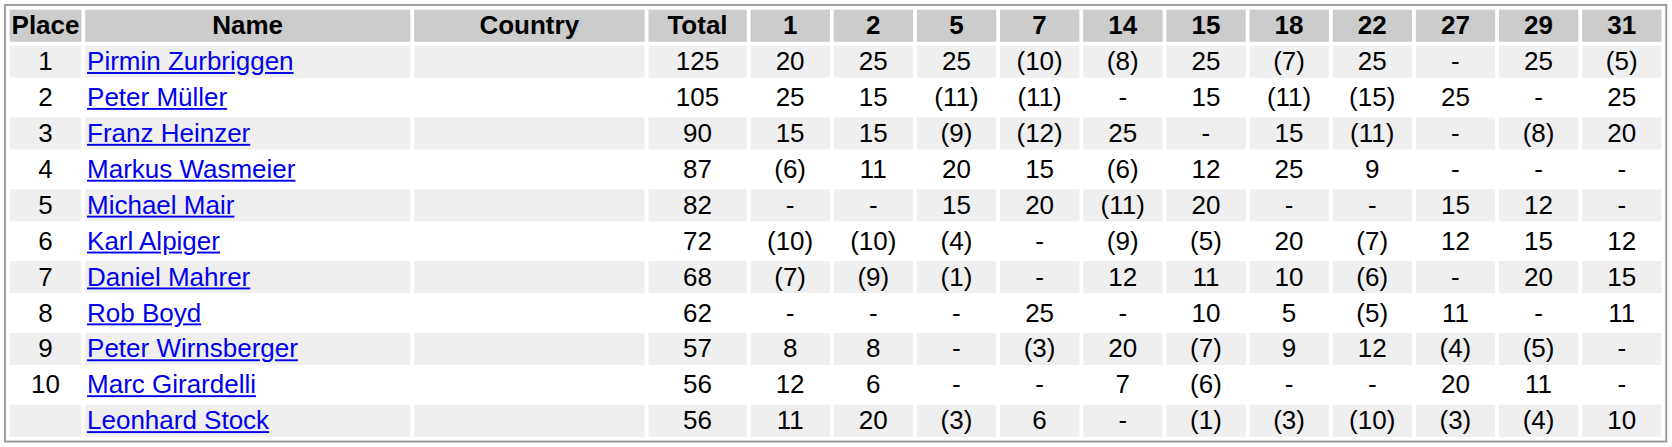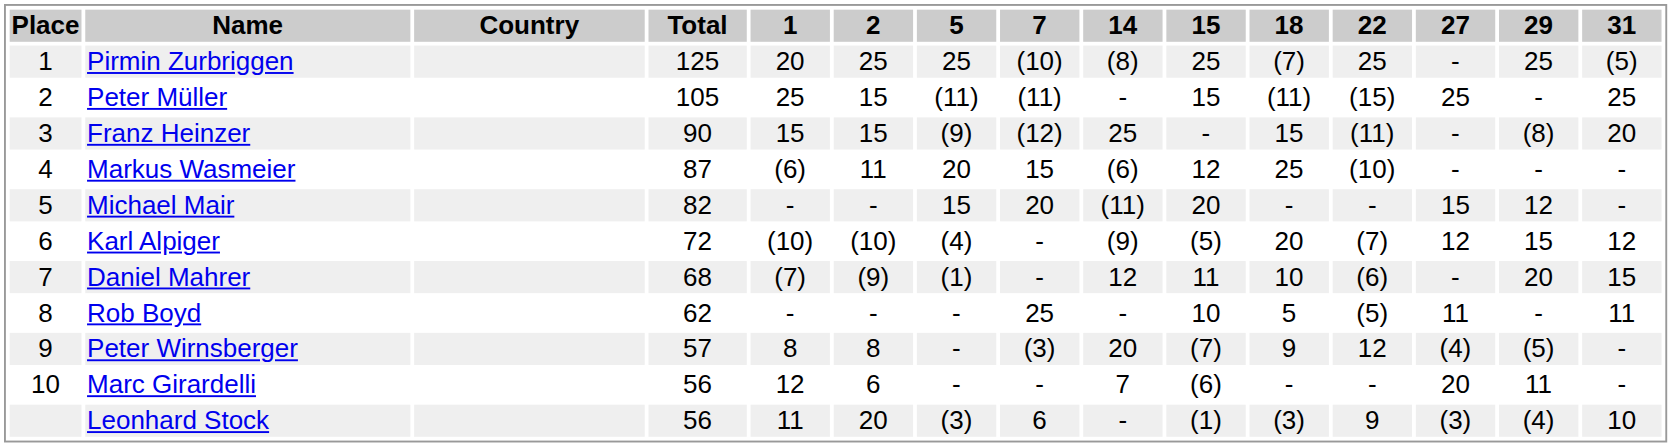 <table border="0" style="border: 1px solid #999; background-color:#FFFFFF; text-align:center; font-size:86%; line-height:15px;">
 <tr align="center" bgcolor="#CCCCCC">
 <th width=35>Place</th>
 <th width=170>Name</th>
 <th width=120>Country</th>
 <th width=50>Total</th>
 <th width=40>1</th>
 <th width=40>2</th>
 <th width=40>5</th>
 <th width=40>7</th>
 <th width=40>14</th>
 <th width=40>15</th>
 <th width=40>18</th>
 <th width=40>22</th>
 <th width=40>27</th>
 <th width=40>29</th>
 <th width=40>31</th>
 </tr>
 <tr bgcolor="#EFEFEF">
 <td>1</td>
 <td align="left"><a href='#'>Pirmin Zurbriggen</a></td>
 <td align="left"></td>
 <td>125</td>
 <td>20</td>
 <td>25</td>
 <td>25</td>
 <td>(10)</td>
 <td>(8)</td>
 <td>25</td>
 <td>(7)</td>
 <td>25</td>
 <td>-</td>
 <td>25</td>
 <td>(5)</td>
 </tr>
 <tr>
 <td>2</td>
 <td align="left"><a href='#'>Peter Müller</a></td>
 <td align="left"></td>
 <td>105</td>
 <td>25</td>
 <td>15</td>
 <td>(11)</td>
 <td>(11)</td>
 <td>-</td>
 <td>15</td>
 <td>(11)</td>
 <td>(15)</td>
 <td>25</td>
 <td>-</td>
 <td>25</td>
 </tr>
 <tr bgcolor="#EFEFEF">
 <td>3</td>
 <td align="left"><a href='#'>Franz Heinzer</a></td>
 <td align="left"></td>
 <td>90</td>
 <td>15</td>
 <td>15</td>
 <td>(9)</td>
 <td>(12)</td>
 <td>25</td>
 <td>-</td>
 <td>15</td>
 <td>(11)</td>
 <td>-</td>
 <td>(8)</td>
 <td>20</td>
 </tr>
 <tr>
 <td>4</td>
 <td align="left"><a href='#'>Markus Wasmeier</a></td>
 <td align="left"></td>
 <td>87</td>
 <td>(6)</td>
 <td>11</td>
 <td>20</td>
 <td>15</td>
 <td>(6)</td>
 <td>12</td>
 <td>25</td>
-<td>9</td>
+<td>(10)</td>
 <td>-</td>
 <td>-</td>
 <td>-</td>
 </tr>
 <tr bgcolor="#EFEFEF">
 <td>5</td>
 <td align="left"><a href='#'>Michael Mair</a></td>
 <td align="left"></td>
 <td>82</td>
 <td>-</td>
 <td>-</td>
 <td>15</td>
 <td>20</td>
 <td>(11)</td>
 <td>20</td>
 <td>-</td>
 <td>-</td>
 <td>15</td>
 <td>12</td>
 <td>-</td>
 </tr>
 <tr>
 <td>6</td>
 <td align="left"><a href='#'>Karl Alpiger</a></td>
 <td align="left"></td>
 <td>72</td>
 <td>(10)</td>
 <td>(10)</td>
 <td>(4)</td>
 <td>-</td>
 <td>(9)</td>
 <td>(5)</td>
 <td>20</td>
 <td>(7)</td>
 <td>12</td>
 <td>15</td>
 <td>12</td>
 </tr>
 <tr bgcolor="#EFEFEF">
 <td>7</td>
 <td align="left"><a href='#'>Daniel Mahrer</a></td>
 <td align="left"></td>
 <td>68</td>
 <td>(7)</td>
 <td>(9)</td>
 <td>(1)</td>
 <td>-</td>
 <td>12</td>
 <td>11</td>
 <td>10</td>
 <td>(6)</td>
 <td>-</td>
 <td>20</td>
 <td>15</td>
 </tr>
 <tr>
 <td>8</td>
 <td align="left"><a href='#'>Rob Boyd</a></td>
 <td align="left"></td>
 <td>62</td>
 <td>-</td>
 <td>-</td>
 <td>-</td>
 <td>25</td>
 <td>-</td>
 <td>10</td>
 <td>5</td>
 <td>(5)</td>
 <td>11</td>
 <td>-</td>
 <td>11</td>
 </tr>
 <tr bgcolor="#EFEFEF">
 <td>9</td>
 <td align="left"><a href='#'>Peter Wirnsberger</a></td>
 <td align="left"></td>
 <td>57</td>
 <td>8</td>
 <td>8</td>
 <td>-</td>
 <td>(3)</td>
 <td>20</td>
 <td>(7)</td>
 <td>9</td>
 <td>12</td>
 <td>(4)</td>
 <td>(5)</td>
 <td>-</td>
 </tr>
 <tr>
 <td>10</td>
 <td align="left"><a href='#'>Marc Girardelli</a></td>
 <td align="left"></td>
 <td>56</td>
 <td>12</td>
 <td>6</td>
 <td>-</td>
 <td>-</td>
 <td>7</td>
 <td>(6)</td>
 <td>-</td>
 <td>-</td>
 <td>20</td>
 <td>11</td>
 <td>-</td>
 </tr>
 <tr bgcolor="#EFEFEF">
 <td></td>
 <td align="left"><a href='#'>Leonhard Stock</a></td>
 <td align="left"></td>
 <td>56</td>
 <td>11</td>
 <td>20</td>
 <td>(3)</td>
 <td>6</td>
 <td>-</td>
 <td>(1)</td>
 <td>(3)</td>
-<td>(10)</td>
+<td>9</td>
 <td>(3)</td>
 <td>(4)</td>
 <td>10</td>
 </tr>
 </table>
